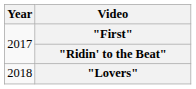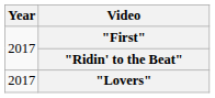 <table class="wikitable plainrowheaders">
 <tr>
 <th>Year</th>
 <th style="width:12em;">Video</th>
 </tr>
 <tr>
 <td rowspan="2">2017</td>
 <th scope="row">"First"</th>
 </tr>
 <tr>
 <th scope="row">"Ridin' to the Beat"</th>
 </tr>
 <tr>
-<td>2018</td>
+<td>2017</td>
 <th scope="row">"Lovers"</th>
 </tr>
 </table>
